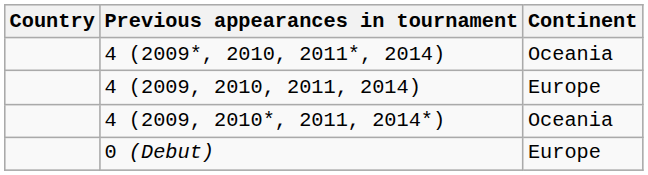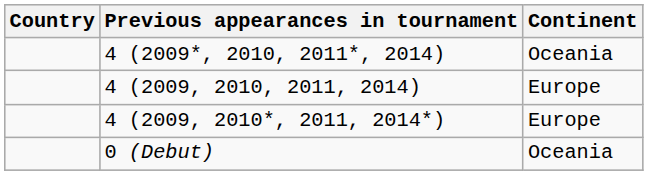 <table class="wikitable sortable plainrowheaders">
 <tr>
 <th scope="col">Country</th>
 <th scope="col">Previous appearances in tournament</th>
 <th scope="col">Continent</th>
 </tr>
 <tr>
 <td></td>
 <td>4 (2009*, 2010, 2011*, 2014)</td>
 <td>Oceania</td>
 </tr>
 <tr>
 <td></td>
 <td>4 (2009, 2010, 2011, 2014)</td>
 <td>Europe</td>
 </tr>
 <tr>
 <td></td>
 <td>4 (2009, 2010*, 2011, 2014*)</td>
-<td>Oceania</td>
+<td>Europe</td>
 </tr>
 <tr>
 <td></td>
 <td>0 <em>(Debut)</em></td>
-<td>Europe</td>
+<td>Oceania</td>
 </tr>
 </table>
